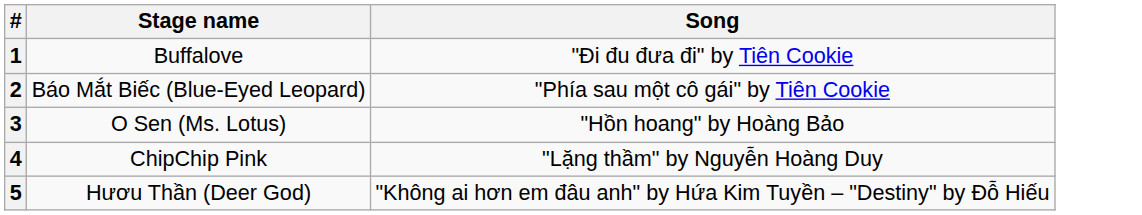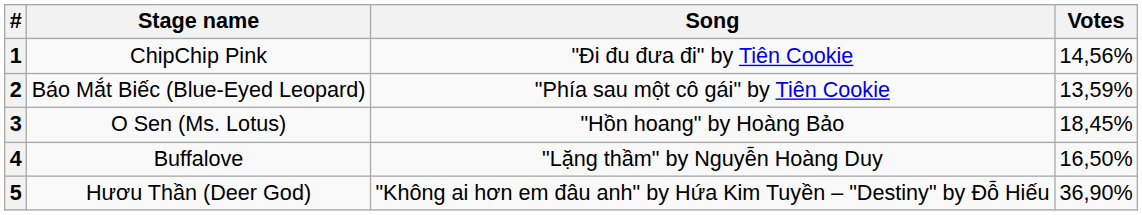 <table class="wikitable plainrowheaders" style="text-align: center;">
 <tr>
 <th>#</th>
 <th>Stage name</th>
 <th>Song</th>
+<th>Votes</th>
 </tr>
 <tr>
 <th>1</th>
-<td>Buffalove</td>
+<td>ChipChip Pink</td>
 <td>"Đi đu đưa đi" by <a href='#'>Tiên Cookie</a></td>
+<td>14,56%</td>
 </tr>
 <tr>
 <th>2</th>
 <td>Báo Mắt Biếc (Blue-Eyed Leopard)</td>
 <td>"Phía sau một cô gái" by <a href='#'>Tiên Cookie</a></td>
+<td>13,59%</td>
 </tr>
 <tr>
 <th>3</th>
 <td>O Sen (Ms. Lotus)</td>
 <td>"Hồn hoang"  by Hoàng Bảo</td>
+<td>18,45%</td>
 </tr>
 <tr>
 <th>4</th>
-<td>ChipChip Pink</td>
+<td>Buffalove</td>
 <td>"Lặng thầm" by Nguyễn Hoàng Duy</td>
+<td>16,50%</td>
 </tr>
 <tr>
 <th>5</th>
 <td>Hươu Thần (Deer God)</td>
 <td>"Không ai hơn em đâu anh" by Hứa Kim Tuyền – "Destiny" by Đỗ Hiếu</td>
+<td>36,90%</td>
 </tr>
 </table>
